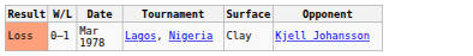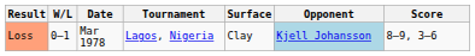 <table class="sortable wikitable">
 <tr>
 <th style="width:40px">Result</th>
 <th style="width:30px" class="unsortable">W/L</th>
 <th style="width:50px">Date</th>
 <th style="width:120px">Tournament</th>
 <th style="width:50px">Surface</th>
 <th style="width:130px">Opponent</th>
+<th style="width:100px" class="unsortable">Score</th>
 </tr>
 <tr>
 <td style="background:#ffa07a;">Loss</td>
 <td>0–1</td>
 <td>Mar 1978</td>
 <td><a href='#'>Lagos</a>, <a href='#'>Nigeria</a></td>
 <td>Clay</td>
-<td> <a href='#'>Kjell Johansson</a></td>
+<td style="background: lightblue;"> <a href='#'>Kjell Johansson</a></td>
+<td>8–9, 3–6</td>
 </tr>
 </table>
